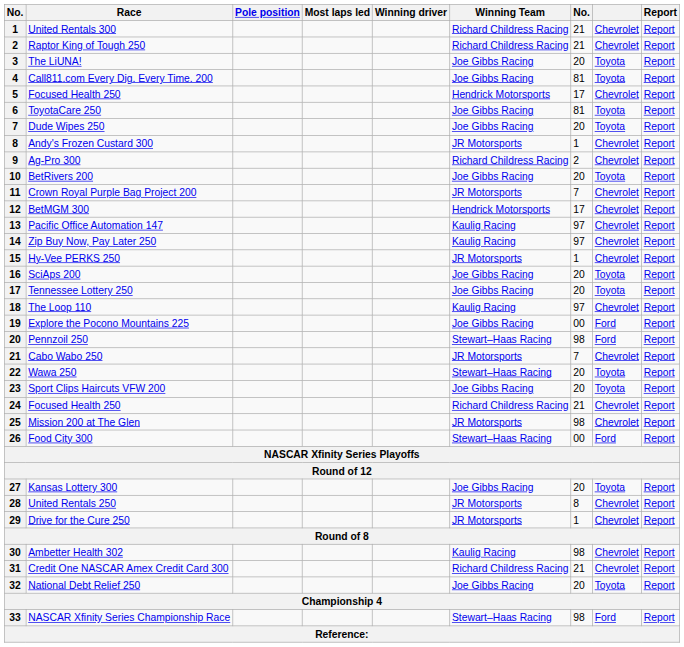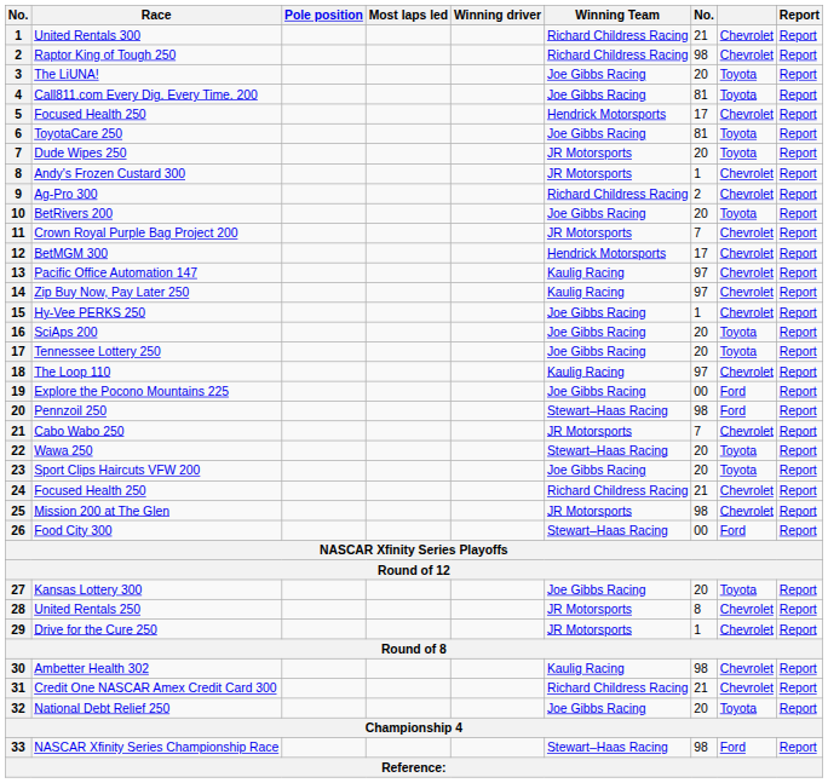 <table class="wikitable" style="font-size:95%">
 <tr>
 <th>No.</th>
 <th>Race</th>
 <th><a href='#'>Pole position</a></th>
 <th>Most laps led</th>
 <th>Winning driver</th>
 <th>Winning Team</th>
 <th>No.</th>
 <th></th>
 <th>Report</th>
 </tr>
 <tr>
 <th>1</th>
 <td><a href='#'>United Rentals 300</a></td>
 <td></td>
 <td></td>
 <td></td>
 <td><a href='#'>Richard Childress Racing</a></td>
 <td>21</td>
 <td><a href='#'>Chevrolet</a></td>
 <td><a href='#'>Report</a></td>
 </tr>
 <tr>
 <th>2</th>
 <td><a href='#'>Raptor King of Tough 250</a></td>
 <td></td>
 <td></td>
 <td></td>
 <td><a href='#'>Richard Childress Racing</a></td>
-<td>21</td>
+<td>98</td>
 <td><a href='#'>Chevrolet</a></td>
 <td><a href='#'>Report</a></td>
 </tr>
 <tr>
 <th>3</th>
 <td><a href='#'>The LiUNA!</a></td>
 <td></td>
 <td></td>
 <td></td>
 <td><a href='#'>Joe Gibbs Racing</a></td>
 <td>20</td>
 <td><a href='#'>Toyota</a></td>
 <td><a href='#'>Report</a></td>
 </tr>
 <tr>
 <th>4</th>
 <td><a href='#'>Call811.com Every Dig. Every Time. 200</a></td>
 <td></td>
 <td></td>
 <td></td>
 <td><a href='#'>Joe Gibbs Racing</a></td>
 <td>81</td>
 <td><a href='#'>Toyota</a></td>
 <td><a href='#'>Report</a></td>
 </tr>
 <tr>
 <th>5</th>
 <td><a href='#'>Focused Health 250</a></td>
 <td></td>
 <td><br></td>
 <td></td>
 <td><a href='#'>Hendrick Motorsports</a></td>
 <td>17</td>
 <td><a href='#'>Chevrolet</a></td>
 <td><a href='#'>Report</a></td>
 </tr>
 <tr>
 <th>6</th>
 <td><a href='#'>ToyotaCare 250</a></td>
 <td></td>
 <td></td>
 <td></td>
 <td><a href='#'>Joe Gibbs Racing</a></td>
 <td>81</td>
 <td><a href='#'>Toyota</a></td>
 <td><a href='#'>Report</a></td>
 </tr>
 <tr>
 <th>7</th>
 <td><a href='#'>Dude Wipes 250</a></td>
 <td></td>
 <td></td>
 <td></td>
-<td><a href='#'>Joe Gibbs Racing</a></td>
+<td><a href='#'>JR Motorsports</a></td>
 <td>20</td>
 <td><a href='#'>Toyota</a></td>
 <td><a href='#'>Report</a></td>
 </tr>
 <tr>
 <th>8</th>
 <td><a href='#'>Andy's Frozen Custard 300</a></td>
 <td></td>
 <td></td>
 <td></td>
 <td><a href='#'>JR Motorsports</a></td>
 <td>1</td>
 <td><a href='#'>Chevrolet</a></td>
 <td><a href='#'>Report</a></td>
 </tr>
 <tr>
 <th>9</th>
 <td><a href='#'>Ag-Pro 300</a></td>
 <td></td>
 <td></td>
 <td></td>
 <td><a href='#'>Richard Childress Racing</a></td>
 <td>2</td>
 <td><a href='#'>Chevrolet</a></td>
 <td><a href='#'>Report</a></td>
 </tr>
 <tr>
 <th>10</th>
 <td><a href='#'>BetRivers 200</a></td>
 <td></td>
 <td></td>
 <td></td>
 <td><a href='#'>Joe Gibbs Racing</a></td>
 <td>20</td>
 <td><a href='#'>Toyota</a></td>
 <td><a href='#'>Report</a></td>
 </tr>
 <tr>
 <th>11</th>
 <td><a href='#'>Crown Royal Purple Bag Project 200</a></td>
 <td></td>
 <td></td>
 <td></td>
 <td><a href='#'>JR Motorsports</a></td>
 <td>7</td>
 <td><a href='#'>Chevrolet</a></td>
 <td><a href='#'>Report</a></td>
 </tr>
 <tr>
 <th>12</th>
 <td><a href='#'>BetMGM 300</a></td>
 <td></td>
 <td></td>
 <td></td>
 <td><a href='#'>Hendrick Motorsports</a></td>
 <td>17</td>
 <td><a href='#'>Chevrolet</a></td>
 <td><a href='#'>Report</a></td>
 </tr>
 <tr>
 <th>13</th>
 <td><a href='#'>Pacific Office Automation 147</a></td>
 <td></td>
 <td></td>
 <td></td>
 <td><a href='#'>Kaulig Racing</a></td>
 <td>97</td>
 <td><a href='#'>Chevrolet</a></td>
 <td><a href='#'>Report</a></td>
 </tr>
 <tr>
 <th>14</th>
 <td><a href='#'>Zip Buy Now, Pay Later 250</a></td>
 <td></td>
 <td></td>
 <td></td>
 <td><a href='#'>Kaulig Racing</a></td>
 <td>97</td>
 <td><a href='#'>Chevrolet</a></td>
 <td><a href='#'>Report</a></td>
 </tr>
 <tr>
 <th>15</th>
 <td><a href='#'>Hy-Vee PERKS 250</a></td>
 <td></td>
 <td></td>
 <td></td>
-<td><a href='#'>JR Motorsports</a></td>
+<td><a href='#'>Joe Gibbs Racing</a></td>
 <td>1</td>
 <td><a href='#'>Chevrolet</a></td>
 <td><a href='#'>Report</a></td>
 </tr>
 <tr>
 <th>16</th>
 <td><a href='#'>SciAps 200</a></td>
 <td></td>
 <td></td>
 <td></td>
 <td><a href='#'>Joe Gibbs Racing</a></td>
 <td>20</td>
 <td><a href='#'>Toyota</a></td>
 <td><a href='#'>Report</a></td>
 </tr>
 <tr>
 <th>17</th>
 <td><a href='#'>Tennessee Lottery 250</a></td>
 <td></td>
 <td></td>
 <td></td>
 <td><a href='#'>Joe Gibbs Racing</a></td>
 <td>20</td>
 <td><a href='#'>Toyota</a></td>
 <td><a href='#'>Report</a></td>
 </tr>
 <tr>
 <th>18</th>
 <td><a href='#'>The Loop 110</a></td>
 <td></td>
 <td><br></td>
 <td></td>
 <td><a href='#'>Kaulig Racing</a></td>
 <td>97</td>
 <td><a href='#'>Chevrolet</a></td>
 <td><a href='#'>Report</a></td>
 </tr>
 <tr>
 <th>19</th>
 <td><a href='#'>Explore the Pocono Mountains 225</a></td>
 <td></td>
 <td></td>
 <td></td>
 <td><a href='#'>Joe Gibbs Racing</a></td>
 <td>00</td>
 <td><a href='#'>Ford</a></td>
 <td><a href='#'>Report</a></td>
 </tr>
 <tr>
 <th>20</th>
 <td><a href='#'>Pennzoil 250</a></td>
 <td></td>
 <td></td>
 <td></td>
 <td><a href='#'>Stewart–Haas Racing</a></td>
 <td>98</td>
 <td><a href='#'>Ford</a></td>
 <td><a href='#'>Report</a></td>
 </tr>
 <tr>
 <th>21</th>
 <td><a href='#'>Cabo Wabo 250</a></td>
 <td></td>
 <td></td>
 <td></td>
 <td><a href='#'>JR Motorsports</a></td>
 <td>7</td>
 <td><a href='#'>Chevrolet</a></td>
 <td><a href='#'>Report</a></td>
 </tr>
 <tr>
 <th>22</th>
 <td><a href='#'>Wawa 250</a></td>
 <td></td>
 <td></td>
 <td></td>
 <td><a href='#'>Stewart–Haas Racing</a></td>
 <td>20</td>
 <td><a href='#'>Toyota</a></td>
 <td><a href='#'>Report</a></td>
 </tr>
 <tr>
 <th>23</th>
 <td><a href='#'>Sport Clips Haircuts VFW 200</a></td>
 <td></td>
 <td></td>
 <td></td>
 <td><a href='#'>Joe Gibbs Racing</a></td>
 <td>20</td>
 <td><a href='#'>Toyota</a></td>
 <td><a href='#'>Report</a></td>
 </tr>
 <tr>
 <th>24</th>
 <td><a href='#'>Focused Health 250</a></td>
 <td></td>
 <td></td>
 <td></td>
 <td><a href='#'>Richard Childress Racing</a></td>
 <td>21</td>
 <td><a href='#'>Chevrolet</a></td>
 <td><a href='#'>Report</a></td>
 </tr>
 <tr>
 <th>25</th>
 <td><a href='#'>Mission 200 at The Glen</a></td>
 <td></td>
 <td></td>
 <td></td>
 <td><a href='#'>JR Motorsports</a></td>
 <td>98</td>
 <td><a href='#'>Chevrolet</a></td>
 <td><a href='#'>Report</a></td>
 </tr>
 <tr>
 <th>26</th>
 <td><a href='#'>Food City 300</a></td>
 <td></td>
 <td></td>
 <td></td>
 <td><a href='#'>Stewart–Haas Racing</a></td>
 <td>00</td>
 <td><a href='#'>Ford</a></td>
 <td><a href='#'>Report</a></td>
 </tr>
 <tr>
 <th colspan="9">NASCAR Xfinity Series Playoffs</th>
 </tr>
 <tr>
 <th colspan="9">Round of 12</th>
 </tr>
 <tr>
 <th>27</th>
 <td><a href='#'>Kansas Lottery 300</a></td>
 <td></td>
 <td></td>
 <td></td>
 <td><a href='#'>Joe Gibbs Racing</a></td>
 <td>20</td>
 <td><a href='#'>Toyota</a></td>
 <td><a href='#'>Report</a></td>
 </tr>
 <tr>
 <th>28</th>
 <td><a href='#'>United Rentals 250</a></td>
 <td></td>
 <td></td>
 <td></td>
 <td><a href='#'>JR Motorsports</a></td>
 <td>8</td>
 <td><a href='#'>Chevrolet</a></td>
 <td><a href='#'>Report</a></td>
 </tr>
 <tr>
 <th>29</th>
 <td><a href='#'>Drive for the Cure 250</a></td>
 <td></td>
 <td></td>
 <td></td>
 <td><a href='#'>JR Motorsports</a></td>
 <td>1</td>
 <td><a href='#'>Chevrolet</a></td>
 <td><a href='#'>Report</a></td>
 </tr>
 <tr>
 <th colspan="9">Round of 8</th>
 </tr>
 <tr>
 <th>30</th>
 <td><a href='#'>Ambetter Health 302</a></td>
 <td></td>
 <td></td>
 <td></td>
 <td><a href='#'>Kaulig Racing</a></td>
 <td>98</td>
 <td><a href='#'>Chevrolet</a></td>
 <td><a href='#'>Report</a></td>
 </tr>
 <tr>
 <th>31</th>
 <td><a href='#'>Credit One NASCAR Amex Credit Card 300</a></td>
 <td></td>
 <td></td>
 <td></td>
 <td><a href='#'>Richard Childress Racing</a></td>
 <td>21</td>
 <td><a href='#'>Chevrolet</a></td>
 <td><a href='#'>Report</a></td>
 </tr>
 <tr>
 <th>32</th>
 <td><a href='#'>National Debt Relief 250</a></td>
 <td></td>
 <td></td>
 <td></td>
 <td><a href='#'>Joe Gibbs Racing</a></td>
 <td>20</td>
 <td><a href='#'>Toyota</a></td>
 <td><a href='#'>Report</a></td>
 </tr>
 <tr>
 <th colspan="9">Championship 4</th>
 </tr>
 <tr>
 <th>33</th>
 <td><a href='#'>NASCAR Xfinity Series Championship Race</a></td>
 <td></td>
 <td></td>
 <td></td>
 <td><a href='#'>Stewart–Haas Racing</a></td>
 <td>98</td>
 <td><a href='#'>Ford</a></td>
 <td><a href='#'>Report</a></td>
 </tr>
 <tr>
 <th colspan="9">Reference:</th>
 </tr>
 </table>
